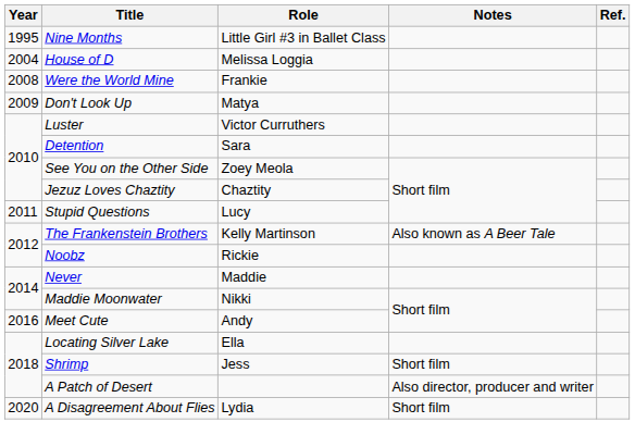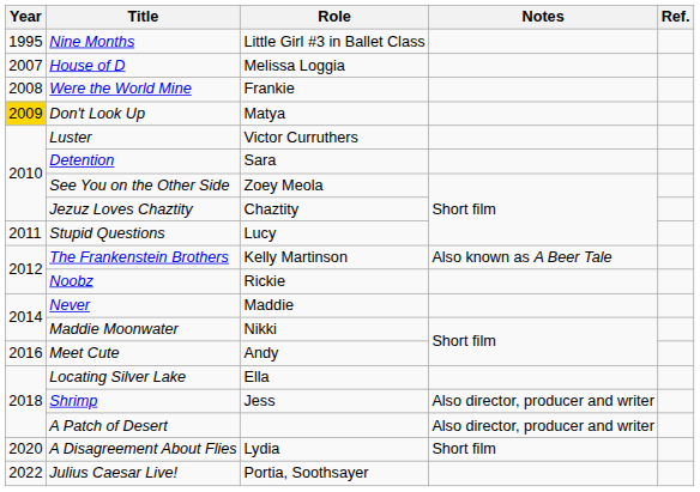 <table class="wikitable sortable">
 <tr>
 <th>Year</th>
 <th>Title</th>
 <th>Role</th>
 <th class="unsortable">Notes</th>
 <th>Ref.</th>
 </tr>
 <tr>
 <td>1995</td>
 <td><em><a href='#'>Nine Months</a></em></td>
 <td>Little Girl #3 in Ballet Class</td>
 <td></td>
 <td></td>
 </tr>
 <tr>
-<td>2004</td>
+<td>2007</td>
 <td><em><a href='#'>House of D</a></em></td>
 <td>Melissa Loggia</td>
 <td></td>
 <td></td>
 </tr>
 <tr>
 <td>2008</td>
 <td><em><a href='#'>Were the World Mine</a></em></td>
 <td>Frankie</td>
 <td></td>
 <td></td>
 </tr>
 <tr>
-<td>2009</td>
+<td style="background: gold;">2009</td>
 <td><em>Don't Look Up</em></td>
 <td>Matya</td>
 <td></td>
 <td></td>
 </tr>
 <tr>
 <td rowspan = "4">2010</td>
 <td><em>Luster</em></td>
 <td>Victor Curruthers</td>
 <td></td>
 <td></td>
 </tr>
 <tr>
 <td><em><a href='#'>Detention</a></em></td>
 <td>Sara</td>
 <td></td>
 <td></td>
 </tr>
 <tr>
 <td><em>See You on the Other Side</em></td>
 <td>Zoey Meola</td>
 <td rowspan = "3">Short film</td>
 <td></td>
 </tr>
 <tr>
 <td><em>Jezuz Loves Chaztity</em></td>
 <td>Chaztity</td>
 <td></td>
 </tr>
 <tr>
 <td>2011</td>
 <td><em>Stupid Questions</em></td>
 <td>Lucy</td>
 <td></td>
 </tr>
 <tr>
 <td rowspan = "2">2012</td>
 <td><em><a href='#'>The Frankenstein Brothers</a></em></td>
 <td>Kelly Martinson</td>
 <td>Also known as <em>A Beer Tale</em></td>
 <td></td>
 </tr>
 <tr>
 <td><em><a href='#'>Noobz</a></em></td>
 <td>Rickie</td>
 <td></td>
 <td></td>
 </tr>
 <tr>
 <td rowspan = "2">2014</td>
 <td><em><a href='#'>Never</a></em></td>
 <td>Maddie</td>
 <td></td>
 <td></td>
 </tr>
 <tr>
 <td><em>Maddie Moonwater</em></td>
 <td>Nikki</td>
 <td rowspan = "2">Short film</td>
 <td></td>
 </tr>
 <tr>
 <td>2016</td>
 <td><em>Meet Cute</em></td>
 <td>Andy</td>
 <td></td>
 </tr>
 <tr>
 <td rowspan="3">2018</td>
 <td><em>Locating Silver Lake</em></td>
 <td>Ella</td>
 <td></td>
 <td></td>
 </tr>
 <tr>
 <td><em><a href='#'>Shrimp</a></em></td>
 <td>Jess</td>
-<td>Short film</td>
+<td>Also director, producer and writer</td>
 <td></td>
 </tr>
 <tr>
 <td><em>A Patch of Desert</em></td>
 <td></td>
 <td>Also director, producer and writer</td>
 <td></td>
 </tr>
 <tr>
 <td>2020</td>
 <td><em>A Disagreement About Flies</em></td>
 <td>Lydia</td>
 <td>Short film</td>
 <td></td>
 </tr>
+<tr>
+<td>2022</td>
+<td><em>Julius Caesar Live!</em></td>
+<td>Portia, Soothsayer</td>
+<td></td>
+<td></td>
+</tr>
 </table>
